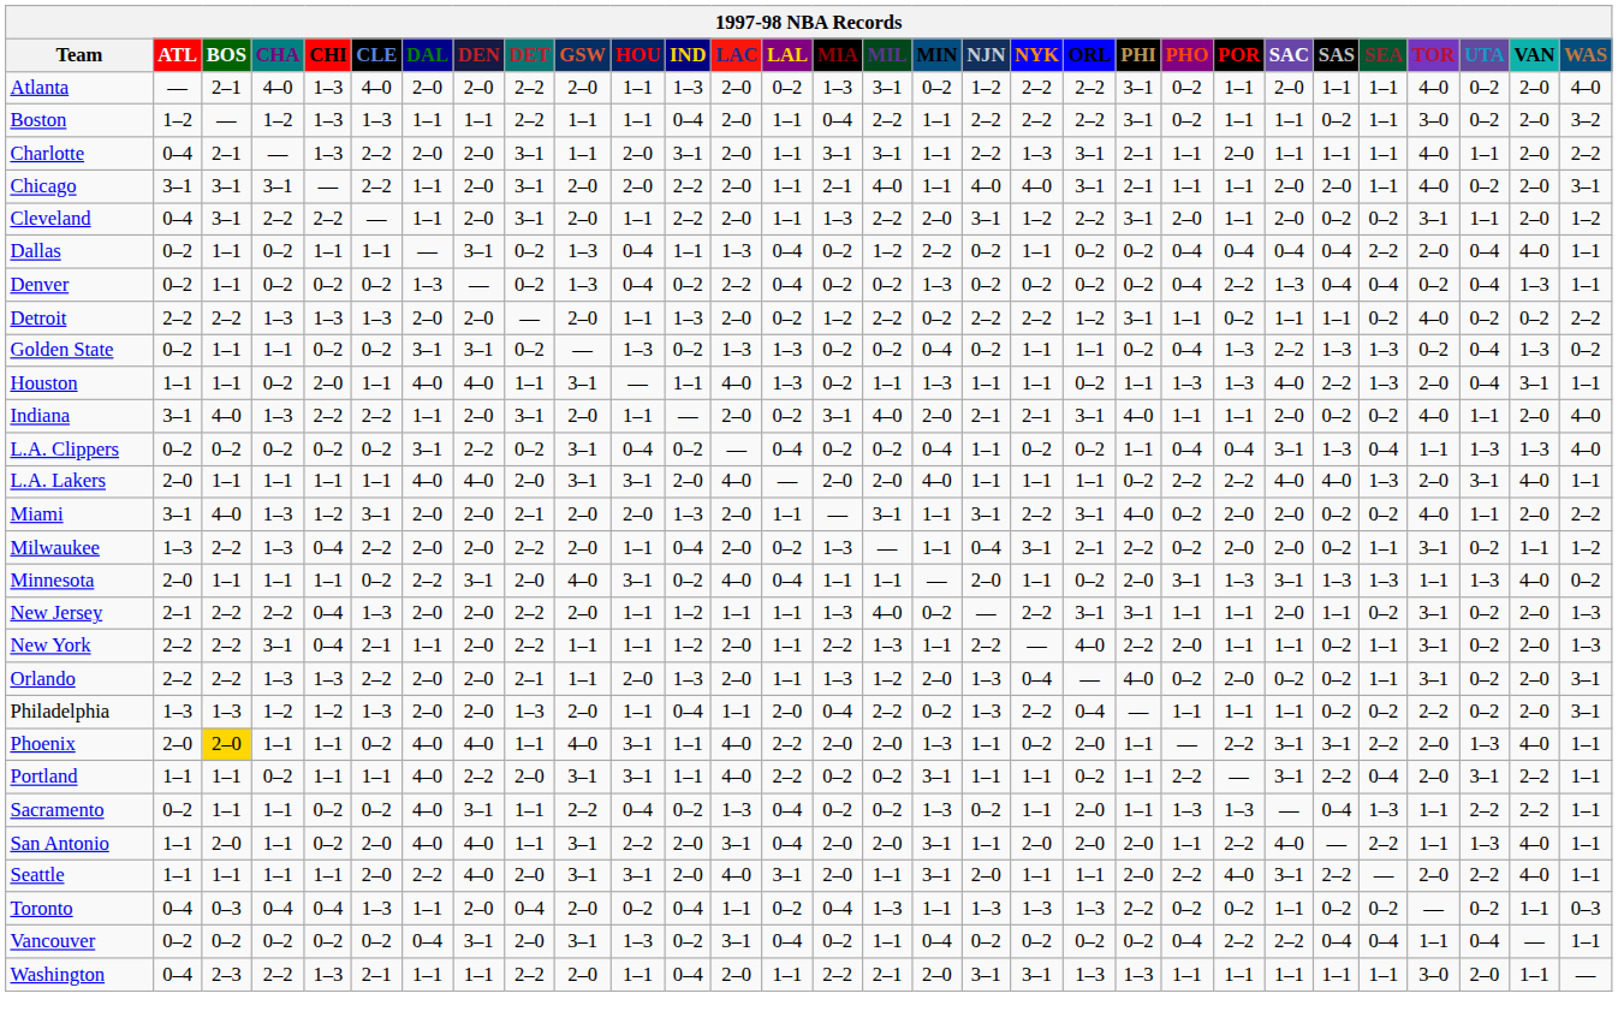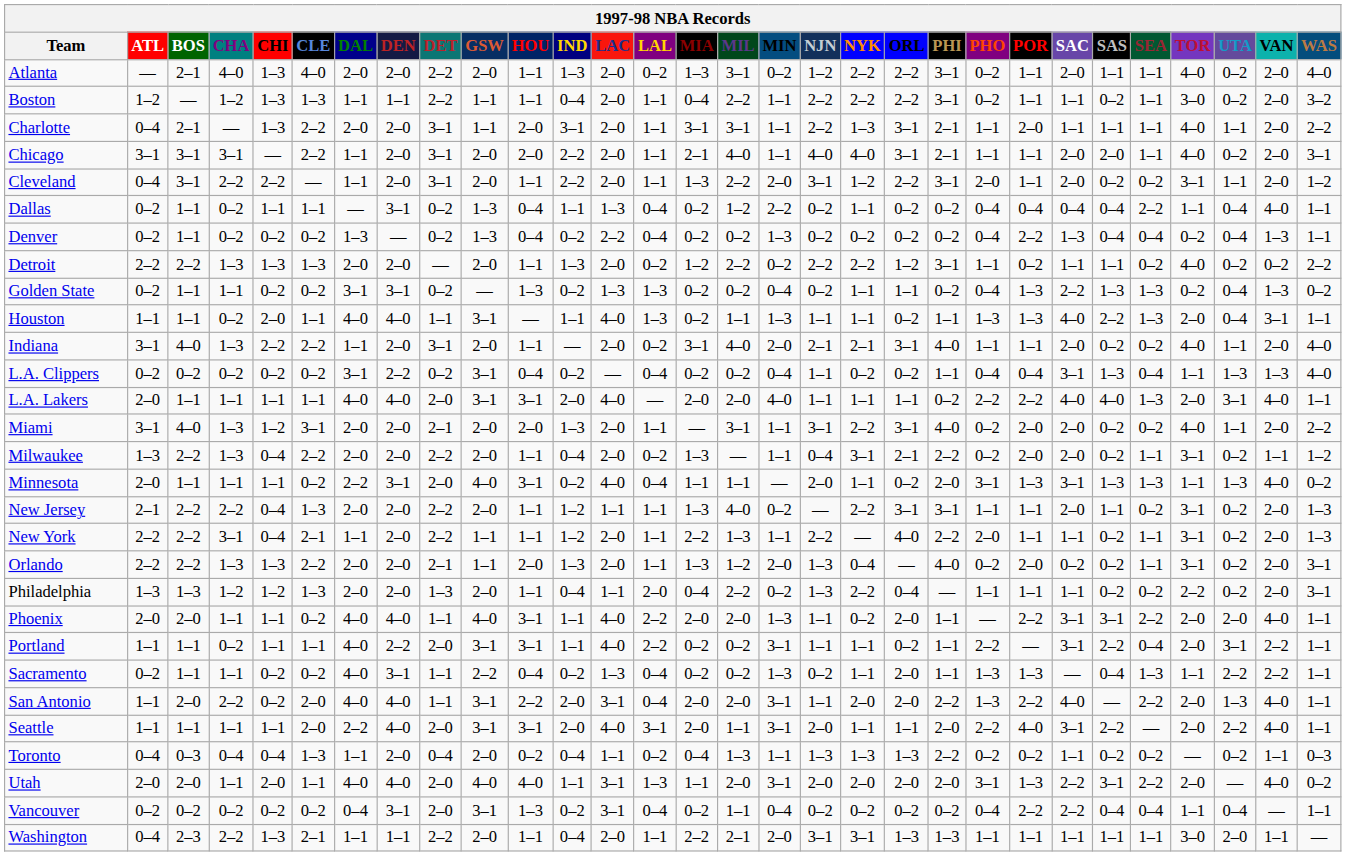 <table class="wikitable" style="font-size:90%; text-align:center;">
 <tr>
 <th colspan=30>1997-98 NBA Records</th>
 </tr>
 <tr>
 <th width=100>Team</th>
 <th style="background:#FF0000;color:#FFFFFF;width=35">ATL</th>
 <th style="background:#006400;color:#FFFFFF;width=35">BOS</th>
 <th style="background:#008080;color:#800080;width=35">CHA</th>
 <th style="background:#FF0000;color:#000000;width=35">CHI</th>
 <th style="background:#000000;color:#5787DC;width=35">CLE</th>
 <th style="background:#00008B;color:#008000;width=35">DAL</th>
 <th style="background:#141A44;color:#BC2224;width=35">DEN</th>
 <th style="background:#0C7674;color:#BB222C;width=35">DET</th>
 <th style="background:#072E63;color:#DC5A34;width=35">GSW</th>
 <th style="background:#002366;color:#FF0000;width=35">HOU</th>
 <th style="background:#000080;color:#FFD700;width=35">IND</th>
 <th style="background:#F9160D;color:#1A2E8B;width=35">LAC</th>
 <th style="background:#800080;color:#FFD700;width=35">LAL</th>
 <th style="background:#000000;color:#8B0000;width=35">MIA</th>
 <th style="background:#00471B;color:#5C378A;width=35">MIL</th>
 <th style="background:#044D80;color:#000000;width=35">MIN</th>
 <th style="background:#12305B;color:#C4CED4;width=35">NJN</th>
 <th style="background:#0000FF;color:#FF8C00;width=35">NYK</th>
 <th style="background:#0000FF;color:#000000;width=35">ORL</th>
 <th style="background:#000000;color:#BB9754;width=35">PHI</th>
 <th style="background:#800080;color:#FF4500;width=35">PHO</th>
 <th style="background:#000000;color:#FF0000;width=35">POR</th>
 <th style="background:#6846A8;color:#FFFFFF;width=35">SAC</th>
 <th style="background:#000000;color:#C0C0C0;width=35">SAS</th>
 <th style="background:#005831;color:#992634;width=35">SEA</th>
 <th style="background:#7436BF;color:#BE0F34;width=35">TOR</th>
 <th style="background:#644A9C;color:#149BC7;width=35">UTA</th>
 <th style="background:#0CB2AC;color:#000000;width=35">VAN</th>
 <th style="background:#044D7D;color:#BC7A44;width=35">WAS</th>
 </tr>
 <tr>
 <td style="text-align:left;"><a href='#'>Atlanta</a></td>
 <td>—</td>
 <td>2–1</td>
 <td>4–0</td>
 <td>1–3</td>
 <td>4–0</td>
 <td>2–0</td>
 <td>2–0</td>
 <td>2–2</td>
 <td>2–0</td>
 <td>1–1</td>
 <td>1–3</td>
 <td>2–0</td>
 <td>0–2</td>
 <td>1–3</td>
 <td>3–1</td>
 <td>0–2</td>
 <td>1–2</td>
 <td>2–2</td>
 <td>2–2</td>
 <td>3–1</td>
 <td>0–2</td>
 <td>1–1</td>
 <td>2–0</td>
 <td>1–1</td>
 <td>1–1</td>
 <td>4–0</td>
 <td>0–2</td>
 <td>2–0</td>
 <td>4–0</td>
 </tr>
 <tr>
 <td style="text-align:left;"><a href='#'>Boston</a></td>
 <td>1–2</td>
 <td>—</td>
 <td>1–2</td>
 <td>1–3</td>
 <td>1–3</td>
 <td>1–1</td>
 <td>1–1</td>
 <td>2–2</td>
 <td>1–1</td>
 <td>1–1</td>
 <td>0–4</td>
 <td>2–0</td>
 <td>1–1</td>
 <td>0–4</td>
 <td>2–2</td>
 <td>1–1</td>
 <td>2–2</td>
 <td>2–2</td>
 <td>2–2</td>
 <td>3–1</td>
 <td>0–2</td>
 <td>1–1</td>
 <td>1–1</td>
 <td>0–2</td>
 <td>1–1</td>
 <td>3–0</td>
 <td>0–2</td>
 <td>2–0</td>
 <td>3–2</td>
 </tr>
 <tr>
 <td style="text-align:left;"><a href='#'>Charlotte</a></td>
 <td>0–4</td>
 <td>2–1</td>
 <td>—</td>
 <td>1–3</td>
 <td>2–2</td>
 <td>2–0</td>
 <td>2–0</td>
 <td>3–1</td>
 <td>1–1</td>
 <td>2–0</td>
 <td>3–1</td>
 <td>2–0</td>
 <td>1–1</td>
 <td>3–1</td>
 <td>3–1</td>
 <td>1–1</td>
 <td>2–2</td>
 <td>1–3</td>
 <td>3–1</td>
 <td>2–1</td>
 <td>1–1</td>
 <td>2–0</td>
 <td>1–1</td>
 <td>1–1</td>
 <td>1–1</td>
 <td>4–0</td>
 <td>1–1</td>
 <td>2–0</td>
 <td>2–2</td>
 </tr>
 <tr>
 <td style="text-align:left;"><a href='#'>Chicago</a></td>
 <td>3–1</td>
 <td>3–1</td>
 <td>3–1</td>
 <td>—</td>
 <td>2–2</td>
 <td>1–1</td>
 <td>2–0</td>
 <td>3–1</td>
 <td>2–0</td>
 <td>2–0</td>
 <td>2–2</td>
 <td>2–0</td>
 <td>1–1</td>
 <td>2–1</td>
 <td>4–0</td>
 <td>1–1</td>
 <td>4–0</td>
 <td>4–0</td>
 <td>3–1</td>
 <td>2–1</td>
 <td>1–1</td>
 <td>1–1</td>
 <td>2–0</td>
 <td>2–0</td>
 <td>1–1</td>
 <td>4–0</td>
 <td>0–2</td>
 <td>2–0</td>
 <td>3–1</td>
 </tr>
 <tr>
 <td style="text-align:left;"><a href='#'>Cleveland</a></td>
 <td>0–4</td>
 <td>3–1</td>
 <td>2–2</td>
 <td>2–2</td>
 <td>—</td>
 <td>1–1</td>
 <td>2–0</td>
 <td>3–1</td>
 <td>2–0</td>
 <td>1–1</td>
 <td>2–2</td>
 <td>2–0</td>
 <td>1–1</td>
 <td>1–3</td>
 <td>2–2</td>
 <td>2–0</td>
 <td>3–1</td>
 <td>1–2</td>
 <td>2–2</td>
 <td>3–1</td>
 <td>2–0</td>
 <td>1–1</td>
 <td>2–0</td>
 <td>0–2</td>
 <td>0–2</td>
 <td>3–1</td>
 <td>1–1</td>
 <td>2–0</td>
 <td>1–2</td>
 </tr>
 <tr>
 <td style="text-align:left;"><a href='#'>Dallas</a></td>
 <td>0–2</td>
 <td>1–1</td>
 <td>0–2</td>
 <td>1–1</td>
 <td>1–1</td>
 <td>—</td>
 <td>3–1</td>
 <td>0–2</td>
 <td>1–3</td>
 <td>0–4</td>
 <td>1–1</td>
 <td>1–3</td>
 <td>0–4</td>
 <td>0–2</td>
 <td>1–2</td>
 <td>2–2</td>
 <td>0–2</td>
 <td>1–1</td>
 <td>0–2</td>
 <td>0–2</td>
 <td>0–4</td>
 <td>0–4</td>
 <td>0–4</td>
 <td>0–4</td>
 <td>2–2</td>
-<td>2–0</td>
+<td>1–1</td>
 <td>0–4</td>
 <td>4–0</td>
 <td>1–1</td>
 </tr>
 <tr>
 <td style="text-align:left;"><a href='#'>Denver</a></td>
 <td>0–2</td>
 <td>1–1</td>
 <td>0–2</td>
 <td>0–2</td>
 <td>0–2</td>
 <td>1–3</td>
 <td>—</td>
 <td>0–2</td>
 <td>1–3</td>
 <td>0–4</td>
 <td>0–2</td>
 <td>2–2</td>
 <td>0–4</td>
 <td>0–2</td>
 <td>0–2</td>
 <td>1–3</td>
 <td>0–2</td>
 <td>0–2</td>
 <td>0–2</td>
 <td>0–2</td>
 <td>0–4</td>
 <td>2–2</td>
 <td>1–3</td>
 <td>0–4</td>
 <td>0–4</td>
 <td>0–2</td>
 <td>0–4</td>
 <td>1–3</td>
 <td>1–1</td>
 </tr>
 <tr>
 <td style="text-align:left;"><a href='#'>Detroit</a></td>
 <td>2–2</td>
 <td>2–2</td>
 <td>1–3</td>
 <td>1–3</td>
 <td>1–3</td>
 <td>2–0</td>
 <td>2–0</td>
 <td>—</td>
 <td>2–0</td>
 <td>1–1</td>
 <td>1–3</td>
 <td>2–0</td>
 <td>0–2</td>
 <td>1–2</td>
 <td>2–2</td>
 <td>0–2</td>
 <td>2–2</td>
 <td>2–2</td>
 <td>1–2</td>
 <td>3–1</td>
 <td>1–1</td>
 <td>0–2</td>
 <td>1–1</td>
 <td>1–1</td>
 <td>0–2</td>
 <td>4–0</td>
 <td>0–2</td>
 <td>0–2</td>
 <td>2–2</td>
 </tr>
 <tr>
 <td style="text-align:left;"><a href='#'>Golden State</a></td>
 <td>0–2</td>
 <td>1–1</td>
 <td>1–1</td>
 <td>0–2</td>
 <td>0–2</td>
 <td>3–1</td>
 <td>3–1</td>
 <td>0–2</td>
 <td>—</td>
 <td>1–3</td>
 <td>0–2</td>
 <td>1–3</td>
 <td>1–3</td>
 <td>0–2</td>
 <td>0–2</td>
 <td>0–4</td>
 <td>0–2</td>
 <td>1–1</td>
 <td>1–1</td>
 <td>0–2</td>
 <td>0–4</td>
 <td>1–3</td>
 <td>2–2</td>
 <td>1–3</td>
 <td>1–3</td>
 <td>0–2</td>
 <td>0–4</td>
 <td>1–3</td>
 <td>0–2</td>
 </tr>
 <tr>
 <td style="text-align:left;"><a href='#'>Houston</a></td>
 <td>1–1</td>
 <td>1–1</td>
 <td>0–2</td>
 <td>2–0</td>
 <td>1–1</td>
 <td>4–0</td>
 <td>4–0</td>
 <td>1–1</td>
 <td>3–1</td>
 <td>—</td>
 <td>1–1</td>
 <td>4–0</td>
 <td>1–3</td>
 <td>0–2</td>
 <td>1–1</td>
 <td>1–3</td>
 <td>1–1</td>
 <td>1–1</td>
 <td>0–2</td>
 <td>1–1</td>
 <td>1–3</td>
 <td>1–3</td>
 <td>4–0</td>
 <td>2–2</td>
 <td>1–3</td>
 <td>2–0</td>
 <td>0–4</td>
 <td>3–1</td>
 <td>1–1</td>
 </tr>
 <tr>
 <td style="text-align:left;"><a href='#'>Indiana</a></td>
 <td>3–1</td>
 <td>4–0</td>
 <td>1–3</td>
 <td>2–2</td>
 <td>2–2</td>
 <td>1–1</td>
 <td>2–0</td>
 <td>3–1</td>
 <td>2–0</td>
 <td>1–1</td>
 <td>—</td>
 <td>2–0</td>
 <td>0–2</td>
 <td>3–1</td>
 <td>4–0</td>
 <td>2–0</td>
 <td>2–1</td>
 <td>2–1</td>
 <td>3–1</td>
 <td>4–0</td>
 <td>1–1</td>
 <td>1–1</td>
 <td>2–0</td>
 <td>0–2</td>
 <td>0–2</td>
 <td>4–0</td>
 <td>1–1</td>
 <td>2–0</td>
 <td>4–0</td>
 </tr>
 <tr>
 <td style="text-align:left;"><a href='#'>L.A. Clippers</a></td>
 <td>0–2</td>
 <td>0–2</td>
 <td>0–2</td>
 <td>0–2</td>
 <td>0–2</td>
 <td>3–1</td>
 <td>2–2</td>
 <td>0–2</td>
 <td>3–1</td>
 <td>0–4</td>
 <td>0–2</td>
 <td>—</td>
 <td>0–4</td>
 <td>0–2</td>
 <td>0–2</td>
 <td>0–4</td>
 <td>1–1</td>
 <td>0–2</td>
 <td>0–2</td>
 <td>1–1</td>
 <td>0–4</td>
 <td>0–4</td>
 <td>3–1</td>
 <td>1–3</td>
 <td>0–4</td>
 <td>1–1</td>
 <td>1–3</td>
 <td>1–3</td>
 <td>4–0</td>
 </tr>
 <tr>
 <td style="text-align:left;"><a href='#'>L.A. Lakers</a></td>
 <td>2–0</td>
 <td>1–1</td>
 <td>1–1</td>
 <td>1–1</td>
 <td>1–1</td>
 <td>4–0</td>
 <td>4–0</td>
 <td>2–0</td>
 <td>3–1</td>
 <td>3–1</td>
 <td>2–0</td>
 <td>4–0</td>
 <td>—</td>
 <td>2–0</td>
 <td>2–0</td>
 <td>4–0</td>
 <td>1–1</td>
 <td>1–1</td>
 <td>1–1</td>
 <td>0–2</td>
 <td>2–2</td>
 <td>2–2</td>
 <td>4–0</td>
 <td>4–0</td>
 <td>1–3</td>
 <td>2–0</td>
 <td>3–1</td>
 <td>4–0</td>
 <td>1–1</td>
 </tr>
 <tr>
 <td style="text-align:left;"><a href='#'>Miami</a></td>
 <td>3–1</td>
 <td>4–0</td>
 <td>1–3</td>
 <td>1–2</td>
 <td>3–1</td>
 <td>2–0</td>
 <td>2–0</td>
 <td>2–1</td>
 <td>2–0</td>
 <td>2–0</td>
 <td>1–3</td>
 <td>2–0</td>
 <td>1–1</td>
 <td>—</td>
 <td>3–1</td>
 <td>1–1</td>
 <td>3–1</td>
 <td>2–2</td>
 <td>3–1</td>
 <td>4–0</td>
 <td>0–2</td>
 <td>2–0</td>
 <td>2–0</td>
 <td>0–2</td>
 <td>0–2</td>
 <td>4–0</td>
 <td>1–1</td>
 <td>2–0</td>
 <td>2–2</td>
 </tr>
 <tr>
 <td style="text-align:left;"><a href='#'>Milwaukee</a></td>
 <td>1–3</td>
 <td>2–2</td>
 <td>1–3</td>
 <td>0–4</td>
 <td>2–2</td>
 <td>2–0</td>
 <td>2–0</td>
 <td>2–2</td>
 <td>2–0</td>
 <td>1–1</td>
 <td>0–4</td>
 <td>2–0</td>
 <td>0–2</td>
 <td>1–3</td>
 <td>—</td>
 <td>1–1</td>
 <td>0–4</td>
 <td>3–1</td>
 <td>2–1</td>
 <td>2–2</td>
 <td>0–2</td>
 <td>2–0</td>
 <td>2–0</td>
 <td>0–2</td>
 <td>1–1</td>
 <td>3–1</td>
 <td>0–2</td>
 <td>1–1</td>
 <td>1–2</td>
 </tr>
 <tr>
 <td style="text-align:left;"><a href='#'>Minnesota</a></td>
 <td>2–0</td>
 <td>1–1</td>
 <td>1–1</td>
 <td>1–1</td>
 <td>0–2</td>
 <td>2–2</td>
 <td>3–1</td>
 <td>2–0</td>
 <td>4–0</td>
 <td>3–1</td>
 <td>0–2</td>
 <td>4–0</td>
 <td>0–4</td>
 <td>1–1</td>
 <td>1–1</td>
 <td>—</td>
 <td>2–0</td>
 <td>1–1</td>
 <td>0–2</td>
 <td>2–0</td>
 <td>3–1</td>
 <td>1–3</td>
 <td>3–1</td>
 <td>1–3</td>
 <td>1–3</td>
 <td>1–1</td>
 <td>1–3</td>
 <td>4–0</td>
 <td>0–2</td>
 </tr>
 <tr>
 <td style="text-align:left;"><a href='#'>New Jersey</a></td>
 <td>2–1</td>
 <td>2–2</td>
 <td>2–2</td>
 <td>0–4</td>
 <td>1–3</td>
 <td>2–0</td>
 <td>2–0</td>
 <td>2–2</td>
 <td>2–0</td>
 <td>1–1</td>
 <td>1–2</td>
 <td>1–1</td>
 <td>1–1</td>
 <td>1–3</td>
 <td>4–0</td>
 <td>0–2</td>
 <td>—</td>
 <td>2–2</td>
 <td>3–1</td>
 <td>3–1</td>
 <td>1–1</td>
 <td>1–1</td>
 <td>2–0</td>
 <td>1–1</td>
 <td>0–2</td>
 <td>3–1</td>
 <td>0–2</td>
 <td>2–0</td>
 <td>1–3</td>
 </tr>
 <tr>
 <td style="text-align:left;"><a href='#'>New York</a></td>
 <td>2–2</td>
 <td>2–2</td>
 <td>3–1</td>
 <td>0–4</td>
 <td>2–1</td>
 <td>1–1</td>
 <td>2–0</td>
 <td>2–2</td>
 <td>1–1</td>
 <td>1–1</td>
 <td>1–2</td>
 <td>2–0</td>
 <td>1–1</td>
 <td>2–2</td>
 <td>1–3</td>
 <td>1–1</td>
 <td>2–2</td>
 <td>—</td>
 <td>4–0</td>
 <td>2–2</td>
 <td>2–0</td>
 <td>1–1</td>
 <td>1–1</td>
 <td>0–2</td>
 <td>1–1</td>
 <td>3–1</td>
 <td>0–2</td>
 <td>2–0</td>
 <td>1–3</td>
 </tr>
 <tr>
 <td style="text-align:left;"><a href='#'>Orlando</a></td>
 <td>2–2</td>
 <td>2–2</td>
 <td>1–3</td>
 <td>1–3</td>
 <td>2–2</td>
 <td>2–0</td>
 <td>2–0</td>
 <td>2–1</td>
 <td>1–1</td>
 <td>2–0</td>
 <td>1–3</td>
 <td>2–0</td>
 <td>1–1</td>
 <td>1–3</td>
 <td>1–2</td>
 <td>2–0</td>
 <td>1–3</td>
 <td>0–4</td>
 <td>—</td>
 <td>4–0</td>
 <td>0–2</td>
 <td>2–0</td>
 <td>0–2</td>
 <td>0–2</td>
 <td>1–1</td>
 <td>3–1</td>
 <td>0–2</td>
 <td>2–0</td>
 <td>3–1</td>
 </tr>
 <tr>
 <td style="text-align:left;">Philadelphia</td>
 <td>1–3</td>
 <td>1–3</td>
 <td>1–2</td>
 <td>1–2</td>
 <td>1–3</td>
 <td>2–0</td>
 <td>2–0</td>
 <td>1–3</td>
 <td>2–0</td>
 <td>1–1</td>
 <td>0–4</td>
 <td>1–1</td>
 <td>2–0</td>
 <td>0–4</td>
 <td>2–2</td>
 <td>0–2</td>
 <td>1–3</td>
 <td>2–2</td>
 <td>0–4</td>
 <td>—</td>
 <td>1–1</td>
 <td>1–1</td>
 <td>1–1</td>
 <td>0–2</td>
 <td>0–2</td>
 <td>2–2</td>
 <td>0–2</td>
 <td>2–0</td>
 <td>3–1</td>
 </tr>
 <tr>
 <td style="text-align:left;"><a href='#'>Phoenix</a></td>
 <td>2–0</td>
-<td style="background: gold;">2–0</td>
+<td>2–0</td>
 <td>1–1</td>
 <td>1–1</td>
 <td>0–2</td>
 <td>4–0</td>
 <td>4–0</td>
 <td>1–1</td>
 <td>4–0</td>
 <td>3–1</td>
 <td>1–1</td>
 <td>4–0</td>
 <td>2–2</td>
 <td>2–0</td>
 <td>2–0</td>
 <td>1–3</td>
 <td>1–1</td>
 <td>0–2</td>
 <td>2–0</td>
 <td>1–1</td>
 <td>—</td>
 <td>2–2</td>
 <td>3–1</td>
 <td>3–1</td>
 <td>2–2</td>
 <td>2–0</td>
-<td>1–3</td>
+<td>2–0</td>
 <td>4–0</td>
 <td>1–1</td>
 </tr>
 <tr>
 <td style="text-align:left;"><a href='#'>Portland</a></td>
 <td>1–1</td>
 <td>1–1</td>
 <td>0–2</td>
 <td>1–1</td>
 <td>1–1</td>
 <td>4–0</td>
 <td>2–2</td>
 <td>2–0</td>
 <td>3–1</td>
 <td>3–1</td>
 <td>1–1</td>
 <td>4–0</td>
 <td>2–2</td>
 <td>0–2</td>
 <td>0–2</td>
 <td>3–1</td>
 <td>1–1</td>
 <td>1–1</td>
 <td>0–2</td>
 <td>1–1</td>
 <td>2–2</td>
 <td>—</td>
 <td>3–1</td>
 <td>2–2</td>
 <td>0–4</td>
 <td>2–0</td>
 <td>3–1</td>
 <td>2–2</td>
 <td>1–1</td>
 </tr>
 <tr>
 <td style="text-align:left;"><a href='#'>Sacramento</a></td>
 <td>0–2</td>
 <td>1–1</td>
 <td>1–1</td>
 <td>0–2</td>
 <td>0–2</td>
 <td>4–0</td>
 <td>3–1</td>
 <td>1–1</td>
 <td>2–2</td>
 <td>0–4</td>
 <td>0–2</td>
 <td>1–3</td>
 <td>0–4</td>
 <td>0–2</td>
 <td>0–2</td>
 <td>1–3</td>
 <td>0–2</td>
 <td>1–1</td>
 <td>2–0</td>
 <td>1–1</td>
 <td>1–3</td>
 <td>1–3</td>
 <td>—</td>
 <td>0–4</td>
 <td>1–3</td>
 <td>1–1</td>
 <td>2–2</td>
 <td>2–2</td>
 <td>1–1</td>
 </tr>
 <tr>
 <td style="text-align:left;"><a href='#'>San Antonio</a></td>
 <td>1–1</td>
 <td>2–0</td>
-<td>1–1</td>
+<td>2–2</td>
 <td>0–2</td>
 <td>2–0</td>
 <td>4–0</td>
 <td>4–0</td>
 <td>1–1</td>
 <td>3–1</td>
 <td>2–2</td>
 <td>2–0</td>
 <td>3–1</td>
 <td>0–4</td>
 <td>2–0</td>
 <td>2–0</td>
 <td>3–1</td>
 <td>1–1</td>
 <td>2–0</td>
 <td>2–0</td>
-<td>2–0</td>
-<td>1–1</td>
+<td>2–2</td>
+<td>1–3</td>
 <td>2–2</td>
 <td>4–0</td>
 <td>—</td>
 <td>2–2</td>
-<td>1–1</td>
+<td>2–0</td>
 <td>1–3</td>
 <td>4–0</td>
 <td>1–1</td>
 </tr>
 <tr>
 <td style="text-align:left;"><a href='#'>Seattle</a></td>
 <td>1–1</td>
 <td>1–1</td>
 <td>1–1</td>
 <td>1–1</td>
 <td>2–0</td>
 <td>2–2</td>
 <td>4–0</td>
 <td>2–0</td>
 <td>3–1</td>
 <td>3–1</td>
 <td>2–0</td>
 <td>4–0</td>
 <td>3–1</td>
 <td>2–0</td>
 <td>1–1</td>
 <td>3–1</td>
 <td>2–0</td>
 <td>1–1</td>
 <td>1–1</td>
 <td>2–0</td>
 <td>2–2</td>
 <td>4–0</td>
 <td>3–1</td>
 <td>2–2</td>
 <td>—</td>
 <td>2–0</td>
 <td>2–2</td>
 <td>4–0</td>
 <td>1–1</td>
 </tr>
 <tr>
 <td style="text-align:left;"><a href='#'>Toronto</a></td>
 <td>0–4</td>
 <td>0–3</td>
 <td>0–4</td>
 <td>0–4</td>
 <td>1–3</td>
 <td>1–1</td>
 <td>2–0</td>
 <td>0–4</td>
 <td>2–0</td>
 <td>0–2</td>
 <td>0–4</td>
 <td>1–1</td>
 <td>0–2</td>
 <td>0–4</td>
 <td>1–3</td>
 <td>1–1</td>
 <td>1–3</td>
 <td>1–3</td>
 <td>1–3</td>
 <td>2–2</td>
 <td>0–2</td>
 <td>0–2</td>
 <td>1–1</td>
 <td>0–2</td>
 <td>0–2</td>
 <td>—</td>
 <td>0–2</td>
 <td>1–1</td>
 <td>0–3</td>
 </tr>
 <tr>
+<td style="text-align:left;"><a href='#'>Utah</a></td>
+<td>2–0</td>
+<td>2–0</td>
+<td>1–1</td>
+<td>2–0</td>
+<td>1–1</td>
+<td>4–0</td>
+<td>4–0</td>
+<td>2–0</td>
+<td>4–0</td>
+<td>4–0</td>
+<td>1–1</td>
+<td>3–1</td>
+<td>1–3</td>
+<td>1–1</td>
+<td>2–0</td>
+<td>3–1</td>
+<td>2–0</td>
+<td>2–0</td>
+<td>2–0</td>
+<td>2–0</td>
+<td>3–1</td>
+<td>1–3</td>
+<td>2–2</td>
+<td>3–1</td>
+<td>2–2</td>
+<td>2–0</td>
+<td>—</td>
+<td>4–0</td>
+<td>0–2</td>
+</tr>
+<tr>
 <td style="text-align:left;"><a href='#'>Vancouver</a></td>
 <td>0–2</td>
 <td>0–2</td>
 <td>0–2</td>
 <td>0–2</td>
 <td>0–2</td>
 <td>0–4</td>
 <td>3–1</td>
 <td>2–0</td>
 <td>3–1</td>
 <td>1–3</td>
 <td>0–2</td>
 <td>3–1</td>
 <td>0–4</td>
 <td>0–2</td>
 <td>1–1</td>
 <td>0–4</td>
 <td>0–2</td>
 <td>0–2</td>
 <td>0–2</td>
 <td>0–2</td>
 <td>0–4</td>
 <td>2–2</td>
 <td>2–2</td>
 <td>0–4</td>
 <td>0–4</td>
 <td>1–1</td>
 <td>0–4</td>
 <td>—</td>
 <td>1–1</td>
 </tr>
 <tr>
 <td style="text-align:left;"><a href='#'>Washington</a></td>
 <td>0–4</td>
 <td>2–3</td>
 <td>2–2</td>
 <td>1–3</td>
 <td>2–1</td>
 <td>1–1</td>
 <td>1–1</td>
 <td>2–2</td>
 <td>2–0</td>
 <td>1–1</td>
 <td>0–4</td>
 <td>2–0</td>
 <td>1–1</td>
 <td>2–2</td>
 <td>2–1</td>
 <td>2–0</td>
 <td>3–1</td>
 <td>3–1</td>
 <td>1–3</td>
 <td>1–3</td>
 <td>1–1</td>
 <td>1–1</td>
 <td>1–1</td>
 <td>1–1</td>
 <td>1–1</td>
 <td>3–0</td>
 <td>2–0</td>
 <td>1–1</td>
 <td>—</td>
 </tr>
 </table>
